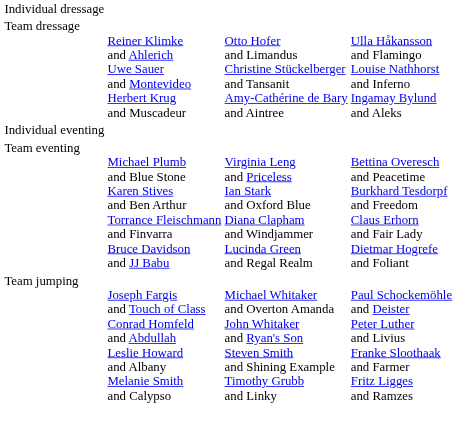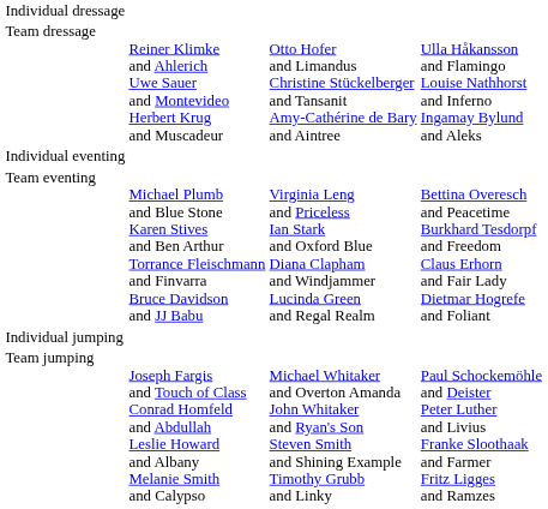 <table>
 <tr valign="top">
 <td>Individual dressage<br></td>
 <td></td>
 <td></td>
 <td></td>
 </tr>
 <tr valign="top">
 <td>Team dressage<br></td>
 <td><br><a href='#'>Reiner Klimke</a> <br> and <a href='#'>Ahlerich</a> <br> <a href='#'>Uwe Sauer</a> <br> and <a href='#'>Montevideo</a> <br> <a href='#'>Herbert Krug</a> <br> and Muscadeur</td>
 <td><br><a href='#'>Otto Hofer</a> <br> and Limandus <br> <a href='#'>Christine Stückelberger</a> <br> and Tansanit <br> <a href='#'>Amy-Cathérine de Bary</a> <br> and Aintree</td>
 <td><br><a href='#'>Ulla Håkansson</a> <br> and Flamingo <br> <a href='#'>Louise Nathhorst</a> <br> and Inferno <br> <a href='#'>Ingamay Bylund</a> <br> and Aleks</td>
 </tr>
 <tr>
 <td>Individual eventing<br></td>
 <td></td>
 <td></td>
 <td></td>
 </tr>
 <tr valign="top">
 <td>Team eventing<br></td>
 <td><br><a href='#'>Michael Plumb</a> <br> and Blue Stone <br> <a href='#'>Karen Stives</a> <br> and Ben Arthur <br> <a href='#'>Torrance Fleischmann</a> <br> and Finvarra <br> <a href='#'>Bruce Davidson</a> <br> and <a href='#'>JJ Babu</a></td>
 <td><br><a href='#'>Virginia Leng</a> <br> and <a href='#'>Priceless</a> <br> <a href='#'>Ian Stark</a> <br> and Oxford Blue<br> <a href='#'>Diana Clapham</a> <br> and Windjammer <br>  <a href='#'>Lucinda Green</a> <br> and Regal Realm</td>
 <td><br><a href='#'>Bettina Overesch</a> <br> and Peacetime <br> <a href='#'>Burkhard Tesdorpf</a> <br> and Freedom <br> <a href='#'>Claus Erhorn</a> <br> and Fair Lady <br> <a href='#'>Dietmar Hogrefe</a> <br> and Foliant</td>
 </tr>
+<tr>
+<td>Individual jumping<br></td>
+<td></td>
+<td></td>
+<td></td>
+</tr>
 <tr valign="top">
 <td>Team jumping<br></td>
 <td><br><a href='#'>Joseph Fargis</a> <br> and <a href='#'>Touch of Class</a> <br> <a href='#'>Conrad Homfeld</a> <br> and <a href='#'>Abdullah</a> <br>  <a href='#'>Leslie Howard</a> <br> and Albany <br> <a href='#'>Melanie Smith</a> <br> and Calypso</td>
 <td><br><a href='#'>Michael Whitaker</a> <br> and Overton Amanda <br> <a href='#'>John Whitaker</a> <br> and <a href='#'>Ryan's Son</a> <br> <a href='#'>Steven Smith</a> <br> and Shining Example <br> <a href='#'>Timothy Grubb</a> <br> and Linky</td>
 <td><br><a href='#'>Paul Schockemöhle</a> <br> and <a href='#'>Deister</a> <br> <a href='#'>Peter Luther</a> <br> and Livius <br> <a href='#'>Franke Sloothaak</a> <br> and Farmer <br> <a href='#'>Fritz Ligges</a> <br> and Ramzes</td>
 </tr>
 </table>
